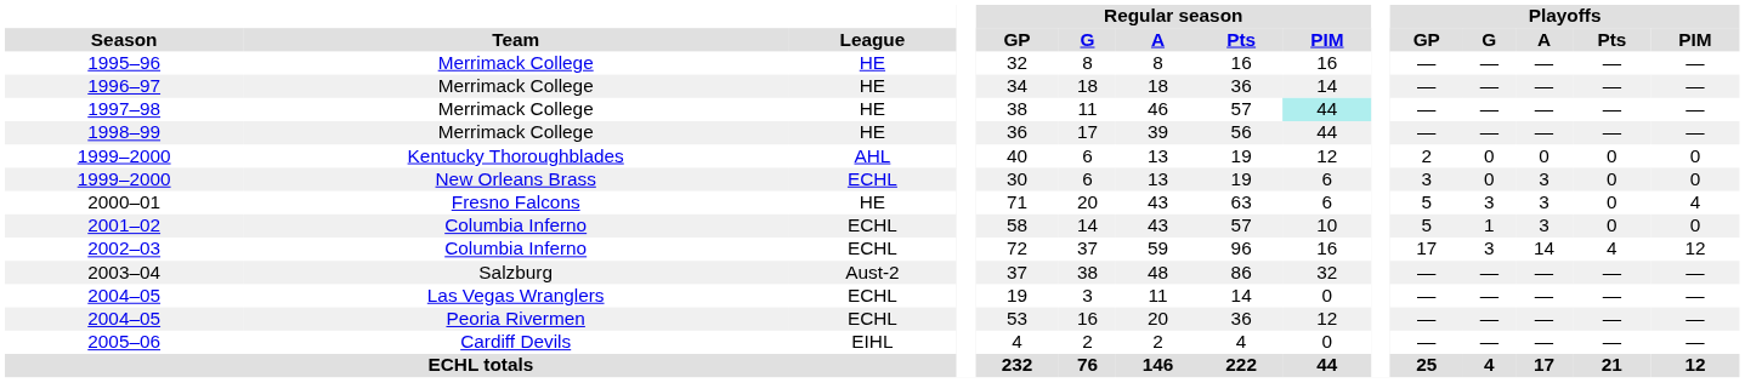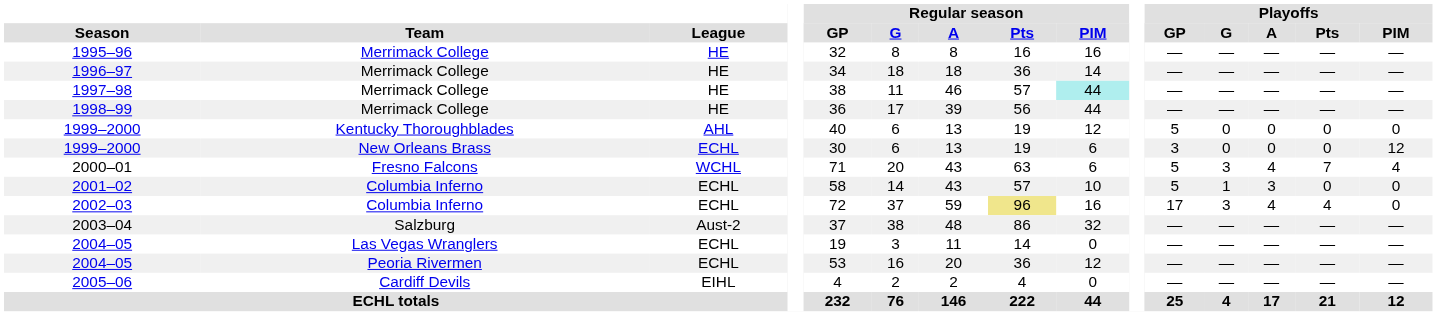 <table border="0" cellpadding="1" cellspacing="0" style="text-align:center; width:75%;">
 <tr bgcolor="#e0e0e0">
 <th colspan="3"  bgcolor="#ffffff"> </th>
 <th rowspan="99" bgcolor="#ffffff"> </th>
 <th colspan="5">Regular season</th>
 <th rowspan="99" bgcolor="#ffffff"> </th>
 <th colspan="5">Playoffs</th>
 </tr>
 <tr bgcolor="#e0e0e0">
 <th>Season</th>
 <th>Team</th>
 <th>League</th>
 <th>GP</th>
 <th><a href='#'>G</a></th>
 <th><a href='#'>A</a></th>
 <th><a href='#'>Pts</a></th>
 <th><a href='#'>PIM</a></th>
 <th>GP</th>
 <th>G</th>
 <th>A</th>
 <th>Pts</th>
 <th>PIM</th>
 </tr>
 <tr>
 <td><a href='#'>1995–96</a></td>
 <td><a href='#'>Merrimack College</a></td>
 <td><a href='#'>HE</a></td>
 <td>32</td>
 <td>8</td>
 <td>8</td>
 <td>16</td>
 <td>16</td>
 <td>—</td>
 <td>—</td>
 <td>—</td>
 <td>—</td>
 <td>—</td>
 </tr>
 <tr bgcolor="#f0f0f0">
 <td><a href='#'>1996–97</a></td>
 <td>Merrimack College</td>
 <td>HE</td>
 <td>34</td>
 <td>18</td>
 <td>18</td>
 <td>36</td>
 <td>14</td>
 <td>—</td>
 <td>—</td>
 <td>—</td>
 <td>—</td>
 <td>—</td>
 </tr>
 <tr>
 <td><a href='#'>1997–98</a></td>
 <td>Merrimack College</td>
 <td>HE</td>
 <td>38</td>
 <td>11</td>
 <td>46</td>
 <td>57</td>
 <td style="background: paleturquoise;">44</td>
 <td>—</td>
 <td>—</td>
 <td>—</td>
 <td>—</td>
 <td>—</td>
 </tr>
 <tr bgcolor="#f0f0f0">
 <td><a href='#'>1998–99</a></td>
 <td>Merrimack College</td>
 <td>HE</td>
 <td>36</td>
 <td>17</td>
 <td>39</td>
 <td>56</td>
 <td>44</td>
 <td>—</td>
 <td>—</td>
 <td>—</td>
 <td>—</td>
 <td>—</td>
 </tr>
 <tr>
 <td><a href='#'>1999–2000</a></td>
 <td><a href='#'>Kentucky Thoroughblades</a></td>
 <td><a href='#'>AHL</a></td>
 <td>40</td>
 <td>6</td>
 <td>13</td>
 <td>19</td>
 <td>12</td>
-<td>2</td>
+<td>5</td>
 <td>0</td>
 <td>0</td>
 <td>0</td>
 <td>0</td>
 </tr>
 <tr bgcolor="#f0f0f0">
 <td><a href='#'>1999–2000</a></td>
 <td><a href='#'>New Orleans Brass</a></td>
 <td><a href='#'>ECHL</a></td>
 <td>30</td>
 <td>6</td>
 <td>13</td>
 <td>19</td>
 <td>6</td>
 <td>3</td>
 <td>0</td>
-<td>3</td>
 <td>0</td>
 <td>0</td>
+<td>12</td>
 </tr>
 <tr>
 <td>2000–01</td>
 <td><a href='#'>Fresno Falcons</a></td>
-<td>HE</td>
+<td><a href='#'>WCHL</a></td>
 <td>71</td>
 <td>20</td>
 <td>43</td>
 <td>63</td>
 <td>6</td>
 <td>5</td>
 <td>3</td>
-<td>3</td>
-<td>0</td>
+<td>4</td>
+<td>7</td>
 <td>4</td>
 </tr>
 <tr bgcolor="#f0f0f0">
 <td><a href='#'>2001–02</a></td>
 <td><a href='#'>Columbia Inferno</a></td>
 <td>ECHL</td>
 <td>58</td>
 <td>14</td>
 <td>43</td>
 <td>57</td>
 <td>10</td>
 <td>5</td>
 <td>1</td>
 <td>3</td>
 <td>0</td>
 <td>0</td>
 </tr>
 <tr>
 <td><a href='#'>2002–03</a></td>
 <td><a href='#'>Columbia Inferno</a></td>
 <td>ECHL</td>
 <td>72</td>
 <td>37</td>
 <td>59</td>
-<td>96</td>
+<td style="background: khaki;">96</td>
 <td>16</td>
 <td>17</td>
 <td>3</td>
-<td>14</td>
 <td>4</td>
-<td>12</td>
+<td>4</td>
+<td>0</td>
 </tr>
 <tr bgcolor="#f0f0f0">
 <td>2003–04</td>
 <td>Salzburg</td>
 <td>Aust-2</td>
 <td>37</td>
 <td>38</td>
 <td>48</td>
 <td>86</td>
 <td>32</td>
 <td>—</td>
 <td>—</td>
 <td>—</td>
 <td>—</td>
 <td>—</td>
 </tr>
 <tr>
 <td><a href='#'>2004–05</a></td>
 <td><a href='#'>Las Vegas Wranglers</a></td>
 <td>ECHL</td>
 <td>19</td>
 <td>3</td>
 <td>11</td>
 <td>14</td>
 <td>0</td>
 <td>—</td>
 <td>—</td>
 <td>—</td>
 <td>—</td>
 <td>—</td>
 </tr>
 <tr bgcolor="#f0f0f0">
 <td><a href='#'>2004–05</a></td>
 <td><a href='#'>Peoria Rivermen</a></td>
 <td>ECHL</td>
 <td>53</td>
 <td>16</td>
 <td>20</td>
 <td>36</td>
 <td>12</td>
 <td>—</td>
 <td>—</td>
 <td>—</td>
 <td>—</td>
 <td>—</td>
 </tr>
 <tr>
 <td><a href='#'>2005–06</a></td>
 <td><a href='#'>Cardiff Devils</a></td>
 <td>EIHL</td>
 <td>4</td>
 <td>2</td>
 <td>2</td>
 <td>4</td>
 <td>0</td>
 <td>—</td>
 <td>—</td>
 <td>—</td>
 <td>—</td>
 <td>—</td>
 </tr>
 <tr bgcolor="#e0e0e0">
 <th colspan="3">ECHL totals</th>
 <th>232</th>
 <th>76</th>
 <th>146</th>
 <th>222</th>
 <th>44</th>
 <th>25</th>
 <th>4</th>
 <th>17</th>
 <th>21</th>
 <th>12</th>
 </tr>
 </table>
